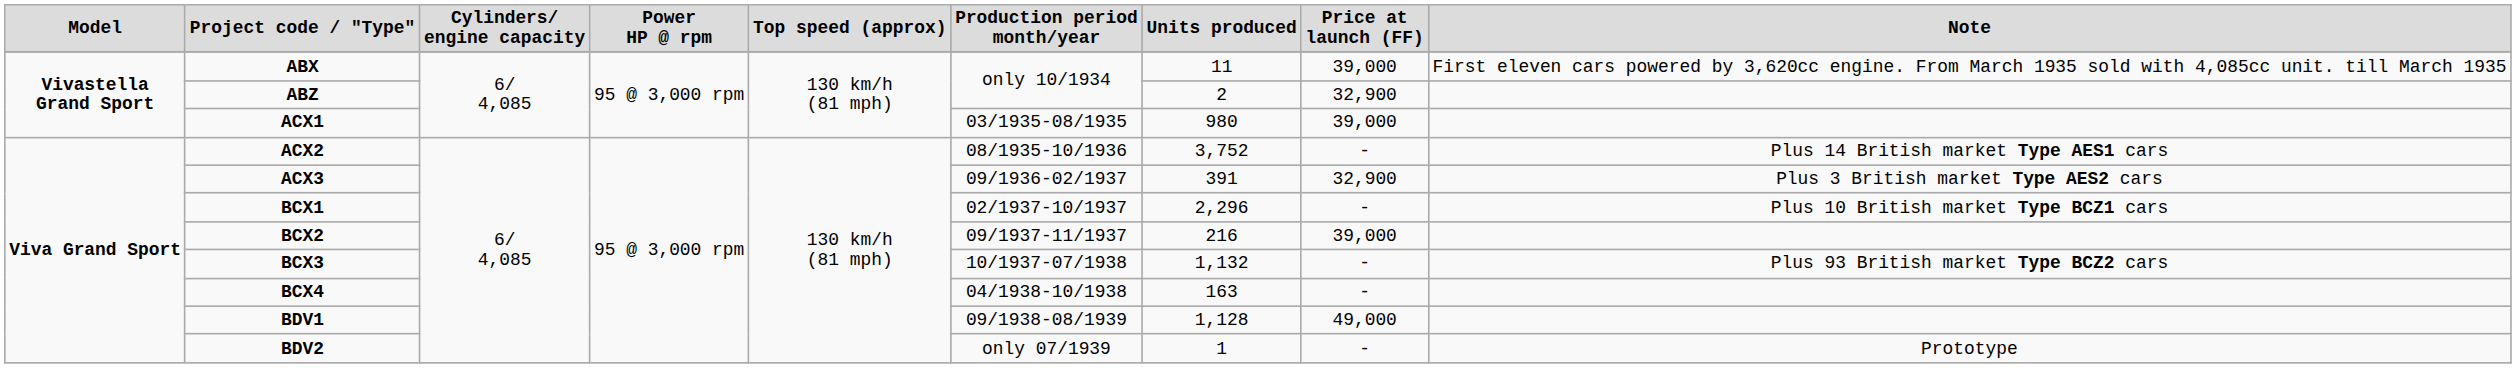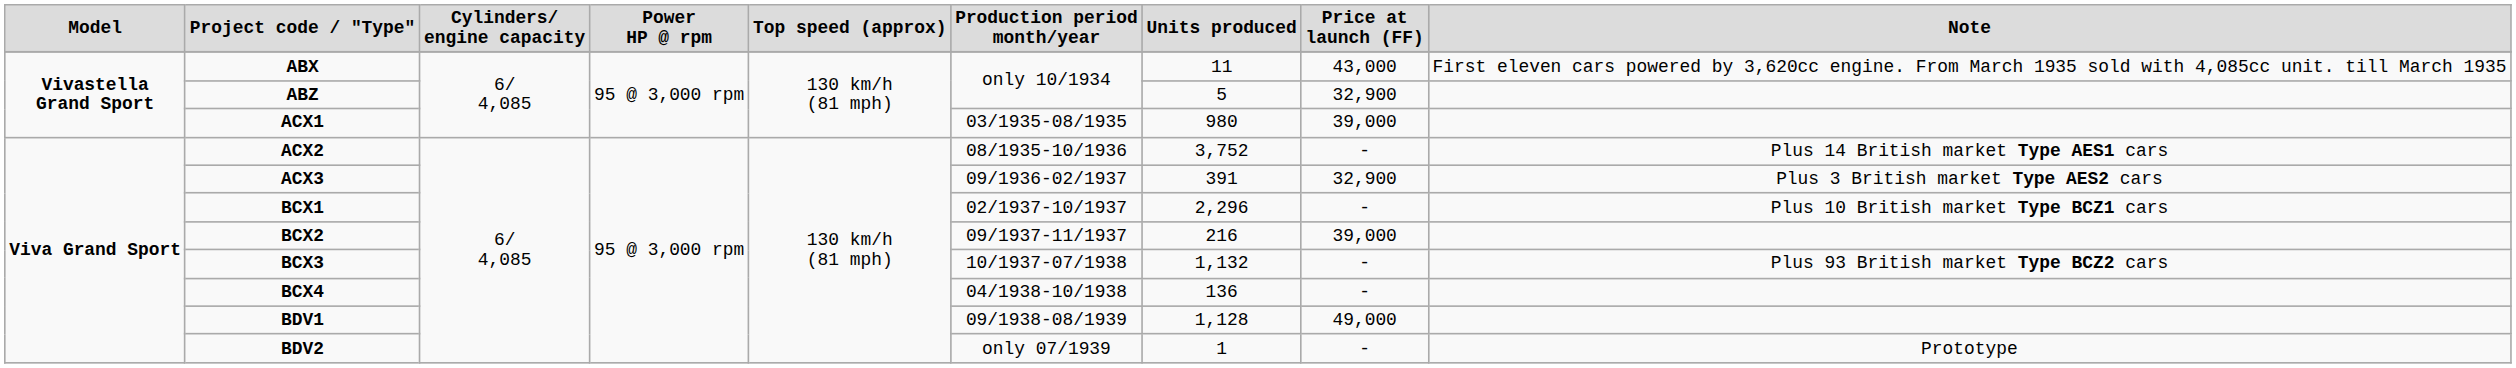 <table class="wikitable" style="text-align:center; font-size:85%;">
 <tr>
 <th style="background:#DCDCDC" align="center" valign="middle">Model</th>
 <th style="background:#DCDCDC" align="center" valign="middle">Project code / "Type"</th>
 <th style="background:#DCDCDC" align="center" valign="middle">Cylinders/<br>engine capacity</th>
 <th style="background:#DCDCDC" align="center" valign="middle">Power<br>HP @ rpm</th>
 <th style="background:#DCDCDC" align="center" valign="middle">Top speed (approx)</th>
 <th style="background:#DCDCDC" align="center" valign="middle">Production period<br>month/year</th>
 <th style="background:#DCDCDC" align="center" valign="middle">Units produced</th>
 <th style="background:#DCDCDC" align="center" valign="middle">Price at<br>launch (FF)</th>
 <th style="background:#DCDCDC" align="center" valign="middle">Note</th>
 </tr>
 <tr>
 </tr>
 <tr>
 <td rowspan="3"><strong>Vivastella<br>Grand Sport</strong></td>
 <td><strong>ABX</strong></td>
 <td rowspan="3">6/<br>4,085</td>
 <td rowspan="3">95 @ 3,000 rpm</td>
 <td rowspan="3">130 km/h<br>(81 mph)</td>
 <td rowspan="2">only 10/1934</td>
 <td>11</td>
-<td>39,000</td>
+<td>43,000</td>
 <td>First eleven cars powered by 3,620cc engine.   From March 1935 sold with 4,085cc unit.   till March 1935</td>
 </tr>
 <tr>
 <td><strong>ABZ</strong></td>
-<td>2</td>
+<td>5</td>
 <td>32,900</td>
 <td></td>
 </tr>
 <tr>
 <td><strong>ACX1</strong></td>
 <td>03/1935-08/1935</td>
 <td>980</td>
 <td>39,000</td>
 <td></td>
 </tr>
 <tr>
 <td rowspan="8"><strong>Viva Grand Sport</strong></td>
 <td><strong>ACX2</strong></td>
 <td rowspan="8">6/<br>4,085</td>
 <td rowspan="8">95 @ 3,000 rpm</td>
 <td rowspan="8">130 km/h<br>(81 mph)</td>
 <td>08/1935-10/1936</td>
 <td>3,752</td>
 <td>-</td>
 <td>Plus 14 British market <strong>Type AES1</strong> cars</td>
 </tr>
 <tr>
 <td><strong>ACX3</strong></td>
 <td>09/1936-02/1937</td>
 <td>391</td>
 <td>32,900</td>
 <td>Plus 3 British market  <strong>Type AES2</strong> cars</td>
 </tr>
 <tr>
 <td><strong>BCX1</strong></td>
 <td>02/1937-10/1937</td>
 <td>2,296</td>
 <td>-</td>
 <td>Plus 10 British market <strong>Type BCZ1</strong> cars</td>
 </tr>
 <tr>
 <td><strong>BCX2</strong></td>
 <td>09/1937-11/1937</td>
 <td>216</td>
 <td>39,000</td>
 <td></td>
 </tr>
 <tr>
 <td><strong>BCX3</strong></td>
 <td>10/1937-07/1938</td>
 <td>1,132</td>
 <td>-</td>
 <td>Plus 93 British market <strong>Type BCZ2</strong> cars</td>
 </tr>
 <tr>
 <td><strong>BCX4</strong></td>
 <td>04/1938-10/1938</td>
-<td>163</td>
+<td>136</td>
 <td>-</td>
 <td></td>
 </tr>
 <tr>
 <td><strong>BDV1</strong></td>
 <td>09/1938-08/1939</td>
 <td>1,128</td>
 <td>49,000</td>
 <td></td>
 </tr>
 <tr>
 <td><strong>BDV2</strong></td>
 <td>only 07/1939</td>
 <td>1</td>
 <td>-</td>
 <td>Prototype</td>
 </tr>
 </table>
